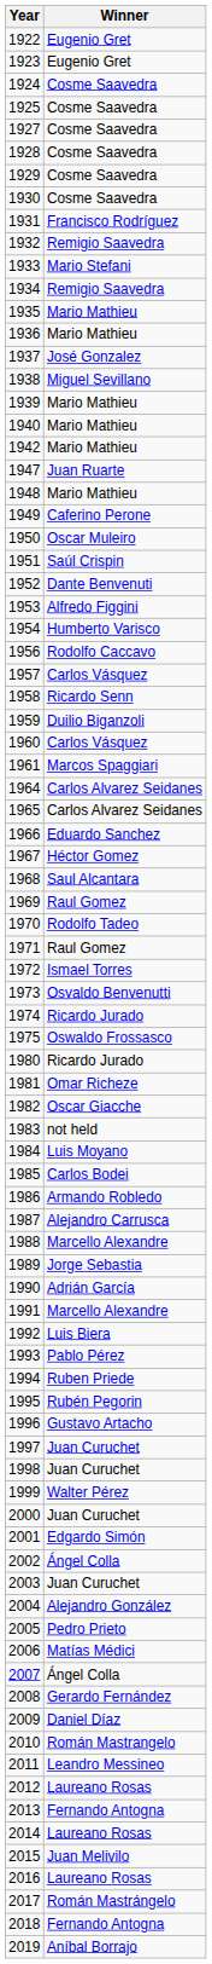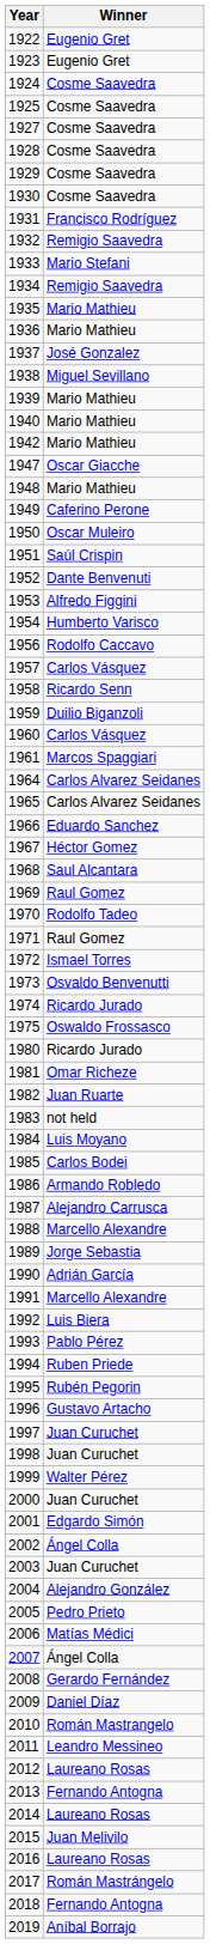 <table class="wikitable">
 <tr>
 <th>Year</th>
 <th>Winner</th>
 </tr>
 <tr>
 <td>1922</td>
 <td> <a href='#'>Eugenio Gret</a></td>
 </tr>
 <tr>
 <td>1923</td>
 <td> Eugenio Gret</td>
 </tr>
 <tr>
 <td>1924</td>
 <td> <a href='#'>Cosme Saavedra</a></td>
 </tr>
 <tr>
 <td>1925</td>
 <td> Cosme Saavedra</td>
 </tr>
 <tr>
 <td>1927</td>
 <td> Cosme Saavedra</td>
 </tr>
 <tr>
 <td>1928</td>
 <td> Cosme Saavedra</td>
 </tr>
 <tr>
 <td>1929</td>
 <td> Cosme Saavedra</td>
 </tr>
 <tr>
 <td>1930</td>
 <td> Cosme Saavedra</td>
 </tr>
 <tr>
 <td>1931</td>
 <td> <a href='#'>Francisco Rodríguez</a></td>
 </tr>
 <tr>
 <td>1932</td>
 <td> <a href='#'>Remigio Saavedra</a></td>
 </tr>
 <tr>
 <td>1933</td>
 <td> <a href='#'>Mario Stefani</a></td>
 </tr>
 <tr>
 <td>1934</td>
 <td> <a href='#'>Remigio Saavedra</a></td>
 </tr>
 <tr>
 <td>1935</td>
 <td> <a href='#'>Mario Mathieu</a></td>
 </tr>
 <tr>
 <td>1936</td>
 <td> Mario Mathieu</td>
 </tr>
 <tr>
 <td>1937</td>
 <td> <a href='#'>José Gonzalez</a></td>
 </tr>
 <tr>
 <td>1938</td>
 <td> <a href='#'>Miguel Sevillano</a></td>
 </tr>
 <tr>
 <td>1939</td>
 <td> Mario Mathieu</td>
 </tr>
 <tr>
 <td>1940</td>
 <td> Mario Mathieu</td>
 </tr>
 <tr>
 <td>1942</td>
 <td> Mario Mathieu</td>
 </tr>
 <tr>
 <td>1947</td>
-<td> <a href='#'>Juan Ruarte</a></td>
+<td> <a href='#'>Oscar Giacche</a></td>
 </tr>
 <tr>
 <td>1948</td>
 <td> Mario Mathieu</td>
 </tr>
 <tr>
 <td>1949</td>
 <td> <a href='#'>Caferino Perone</a></td>
 </tr>
 <tr>
 <td>1950</td>
 <td> <a href='#'>Oscar Muleiro</a></td>
 </tr>
 <tr>
 <td>1951</td>
 <td> <a href='#'>Saúl Crispin</a></td>
 </tr>
 <tr>
 <td>1952</td>
 <td> <a href='#'>Dante Benvenuti</a></td>
 </tr>
 <tr>
 <td>1953</td>
 <td> <a href='#'>Alfredo Figgini</a></td>
 </tr>
 <tr>
 <td>1954</td>
 <td> <a href='#'>Humberto Varisco</a></td>
 </tr>
 <tr>
 <td>1956</td>
 <td> <a href='#'>Rodolfo Caccavo</a></td>
 </tr>
 <tr>
 <td>1957</td>
 <td> <a href='#'>Carlos Vásquez</a></td>
 </tr>
 <tr>
 <td>1958</td>
 <td> <a href='#'>Ricardo Senn</a></td>
 </tr>
 <tr>
 <td>1959</td>
 <td> <a href='#'>Duilio Biganzoli</a></td>
 </tr>
 <tr>
 <td>1960</td>
 <td> <a href='#'>Carlos Vásquez</a></td>
 </tr>
 <tr>
 <td>1961</td>
 <td> <a href='#'>Marcos Spaggiari</a></td>
 </tr>
 <tr>
 <td>1964</td>
 <td> <a href='#'>Carlos Alvarez Seidanes</a></td>
 </tr>
 <tr>
 <td>1965</td>
 <td> Carlos Alvarez Seidanes</td>
 </tr>
 <tr>
 <td>1966</td>
 <td> <a href='#'>Eduardo Sanchez</a></td>
 </tr>
 <tr>
 <td>1967</td>
 <td> <a href='#'>Héctor Gomez</a></td>
 </tr>
 <tr>
 <td>1968</td>
 <td> <a href='#'>Saul Alcantara</a></td>
 </tr>
 <tr>
 <td>1969</td>
 <td> <a href='#'>Raul Gomez</a></td>
 </tr>
 <tr>
 <td>1970</td>
 <td> <a href='#'>Rodolfo Tadeo</a></td>
 </tr>
 <tr>
 <td>1971</td>
 <td> Raul Gomez</td>
 </tr>
 <tr>
 <td>1972</td>
 <td> <a href='#'>Ismael Torres</a></td>
 </tr>
 <tr>
 <td>1973</td>
 <td> <a href='#'>Osvaldo Benvenutti</a></td>
 </tr>
 <tr>
 <td>1974</td>
 <td> <a href='#'>Ricardo Jurado</a></td>
 </tr>
 <tr>
 <td>1975</td>
 <td> <a href='#'>Oswaldo Frossasco</a></td>
 </tr>
 <tr>
 <td>1980</td>
 <td> Ricardo Jurado</td>
 </tr>
 <tr>
 <td>1981</td>
 <td> <a href='#'>Omar Richeze</a></td>
 </tr>
 <tr>
 <td>1982</td>
-<td> <a href='#'>Oscar Giacche</a></td>
+<td> <a href='#'>Juan Ruarte</a></td>
 </tr>
 <tr>
 <td>1983</td>
 <td>not held</td>
 </tr>
 <tr>
 <td>1984</td>
 <td> <a href='#'>Luis Moyano</a></td>
 </tr>
 <tr>
 <td>1985</td>
 <td> <a href='#'>Carlos Bodei</a></td>
 </tr>
 <tr>
 <td>1986</td>
 <td> <a href='#'>Armando Robledo</a></td>
 </tr>
 <tr>
 <td>1987</td>
 <td> <a href='#'>Alejandro Carrusca</a></td>
 </tr>
 <tr>
 <td>1988</td>
 <td> <a href='#'>Marcello Alexandre</a></td>
 </tr>
 <tr>
 <td>1989</td>
 <td> <a href='#'>Jorge Sebastia</a></td>
 </tr>
 <tr>
 <td>1990</td>
 <td> <a href='#'>Adrián García</a></td>
 </tr>
 <tr>
 <td>1991</td>
 <td> <a href='#'>Marcello Alexandre</a></td>
 </tr>
 <tr>
 <td>1992</td>
 <td> <a href='#'>Luis Biera</a></td>
 </tr>
 <tr>
 <td>1993</td>
 <td> <a href='#'>Pablo Pérez</a></td>
 </tr>
 <tr>
 <td>1994</td>
 <td> <a href='#'>Ruben Priede</a></td>
 </tr>
 <tr>
 <td>1995</td>
 <td> <a href='#'>Rubén Pegorin</a></td>
 </tr>
 <tr>
 <td>1996</td>
 <td> <a href='#'>Gustavo Artacho</a></td>
 </tr>
 <tr>
 <td>1997</td>
 <td> <a href='#'>Juan Curuchet</a></td>
 </tr>
 <tr>
 <td>1998</td>
 <td> Juan Curuchet</td>
 </tr>
 <tr>
 <td>1999</td>
 <td> <a href='#'>Walter Pérez</a></td>
 </tr>
 <tr>
 <td>2000</td>
 <td> Juan Curuchet</td>
 </tr>
 <tr>
 <td>2001</td>
 <td> <a href='#'>Edgardo Simón</a></td>
 </tr>
 <tr>
 <td>2002</td>
 <td> <a href='#'>Ángel Colla</a></td>
 </tr>
 <tr>
 <td>2003</td>
 <td> Juan Curuchet</td>
 </tr>
 <tr>
 <td>2004</td>
 <td> <a href='#'>Alejandro González</a></td>
 </tr>
 <tr>
 <td>2005</td>
 <td> <a href='#'>Pedro Prieto</a></td>
 </tr>
 <tr>
 <td>2006</td>
 <td> <a href='#'>Matías Médici</a></td>
 </tr>
 <tr>
 <td><a href='#'>2007</a></td>
 <td> Ángel Colla</td>
 </tr>
 <tr>
 <td>2008</td>
 <td> <a href='#'>Gerardo Fernández</a></td>
 </tr>
 <tr>
 <td>2009</td>
 <td> <a href='#'>Daniel Díaz</a></td>
 </tr>
 <tr>
 <td>2010</td>
 <td> <a href='#'>Román Mastrangelo</a></td>
 </tr>
 <tr>
 <td>2011</td>
 <td> <a href='#'>Leandro Messineo</a></td>
 </tr>
 <tr>
 <td>2012</td>
 <td> <a href='#'>Laureano Rosas</a></td>
 </tr>
 <tr>
 <td>2013</td>
 <td> <a href='#'>Fernando Antogna</a></td>
 </tr>
 <tr>
 <td>2014</td>
 <td> <a href='#'>Laureano Rosas</a></td>
 </tr>
 <tr>
 <td>2015</td>
 <td> <a href='#'>Juan Melivilo</a></td>
 </tr>
 <tr>
 <td>2016</td>
 <td> <a href='#'>Laureano Rosas</a></td>
 </tr>
 <tr>
 <td>2017</td>
 <td> <a href='#'>Román Mastrángelo</a></td>
 </tr>
 <tr>
 <td>2018</td>
 <td> <a href='#'>Fernando Antogna</a></td>
 </tr>
 <tr>
 <td>2019</td>
 <td> <a href='#'>Aníbal Borrajo</a></td>
 </tr>
 </table>
